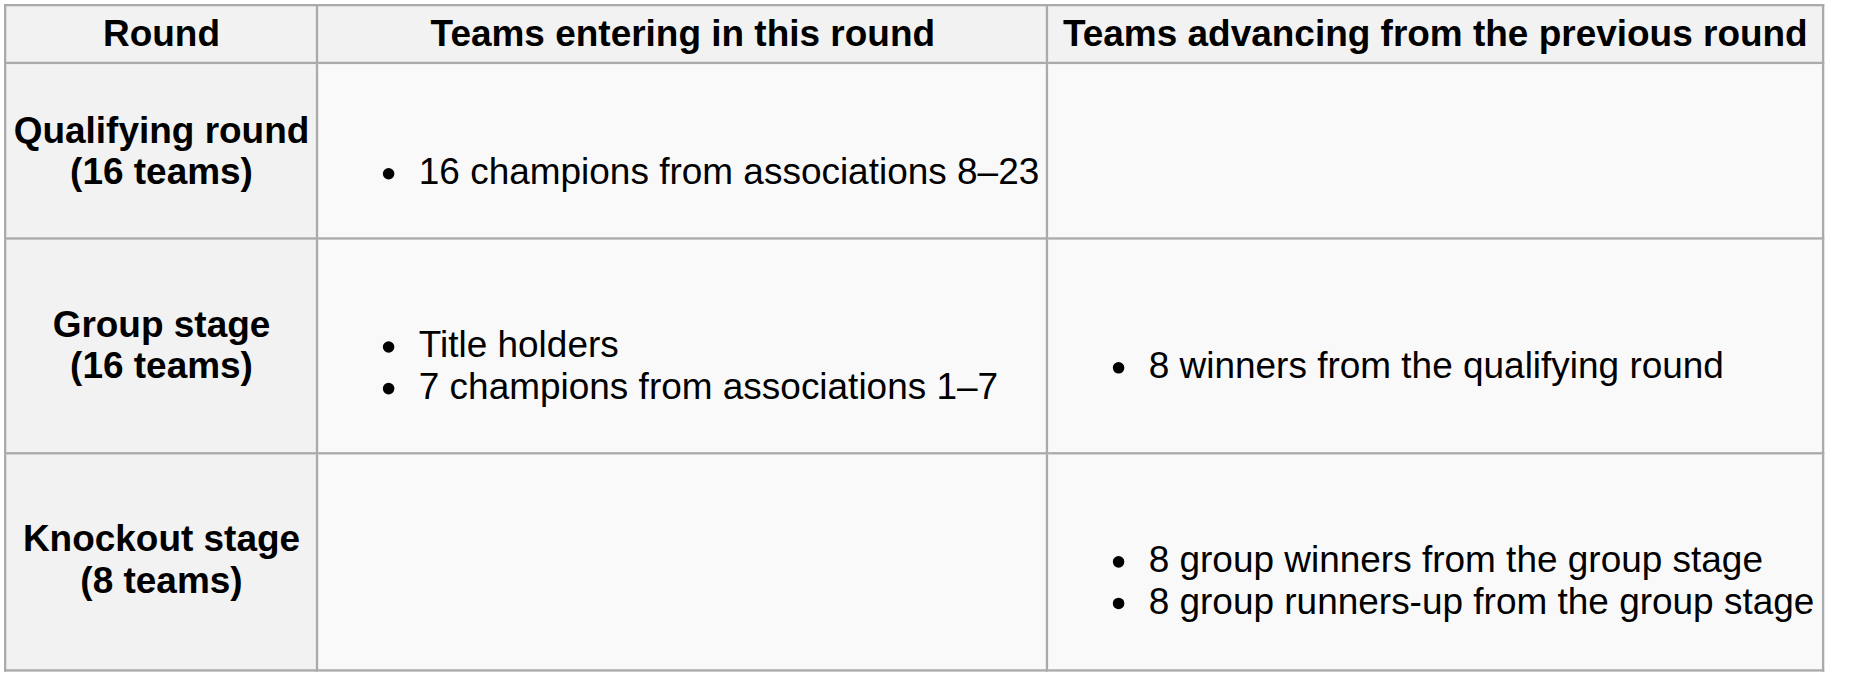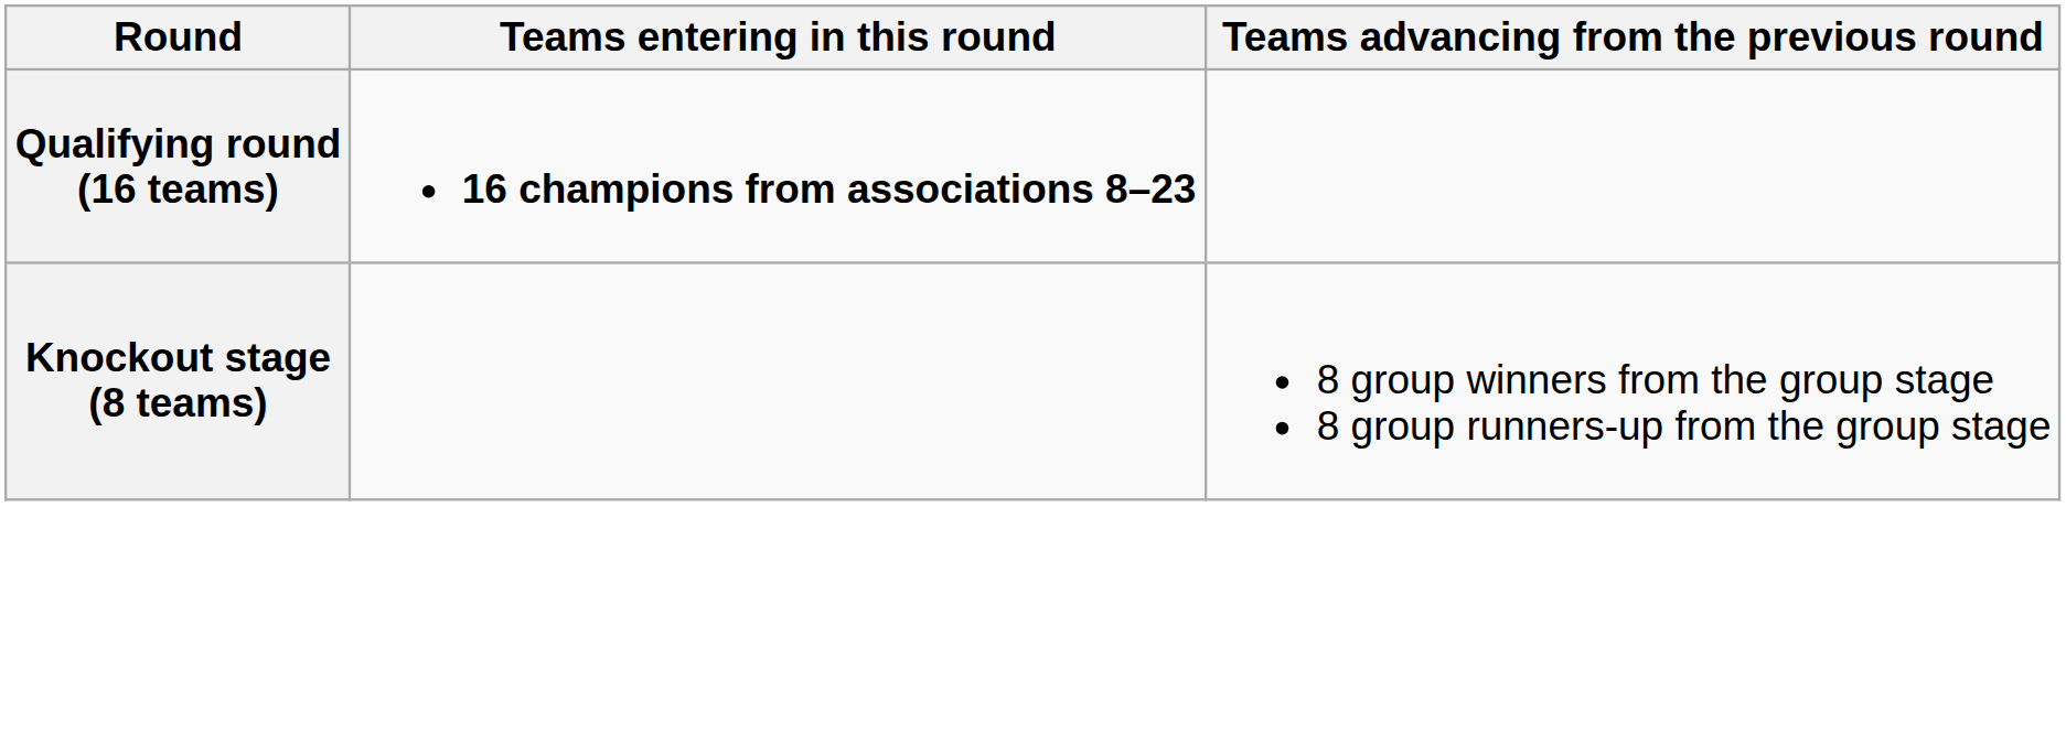 <table class="wikitable">
 <tr>
 <th>Round</th>
 <th>Teams entering in this round</th>
 <th>Teams advancing from the previous round</th>
 </tr>
 <tr>
 <th>Qualifying round<br>(16 teams)</th>
-<td><br><ul><li>16 champions from associations 8–23</li></ul></td>
+<td><strong><br><ul><li>16 champions from associations 8–23</li></ul></strong></td>
 <td></td>
-</tr>
-<tr>
-<th>Group stage<br>(16 teams)</th>
-<td><br><ul><li>Title holders</li><li>7 champions from associations 1–7</li></ul></td>
-<td><br><ul><li>8 winners from the qualifying round</li></ul></td>
 </tr>
 <tr>
 <th>Knockout stage<br>(8 teams)</th>
 <td></td>
 <td><br><ul><li>8 group winners from the group stage</li><li>8 group runners-up from the group stage</li></ul></td>
 </tr>
 </table>
